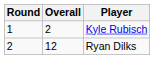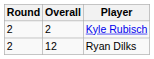 <table class="wikitable">
 <tr>
 <th>Round</th>
 <th>Overall</th>
 <th>Player</th>
 </tr>
 <tr>
-<td>1</td>
+<td>2</td>
 <td>2</td>
 <td><a href='#'>Kyle Rubisch</a></td>
 </tr>
 <tr>
 <td>2</td>
 <td>12</td>
 <td>Ryan Dilks</td>
 </tr>
 </table>
